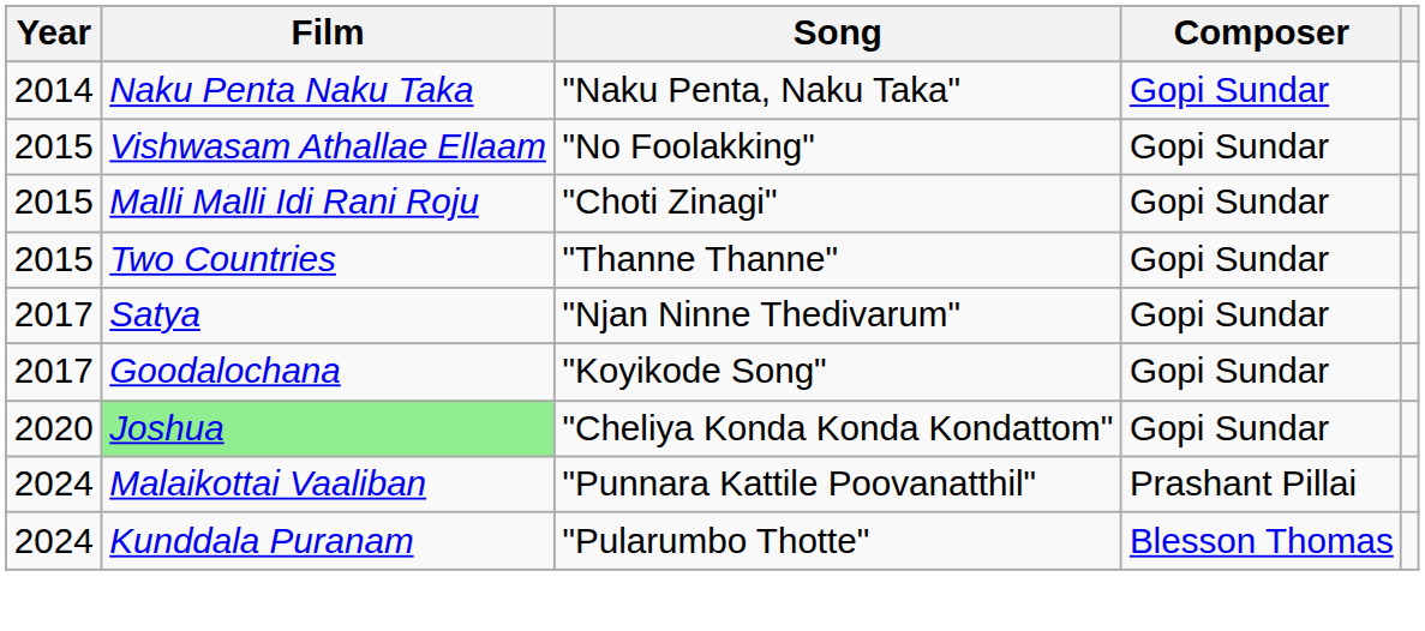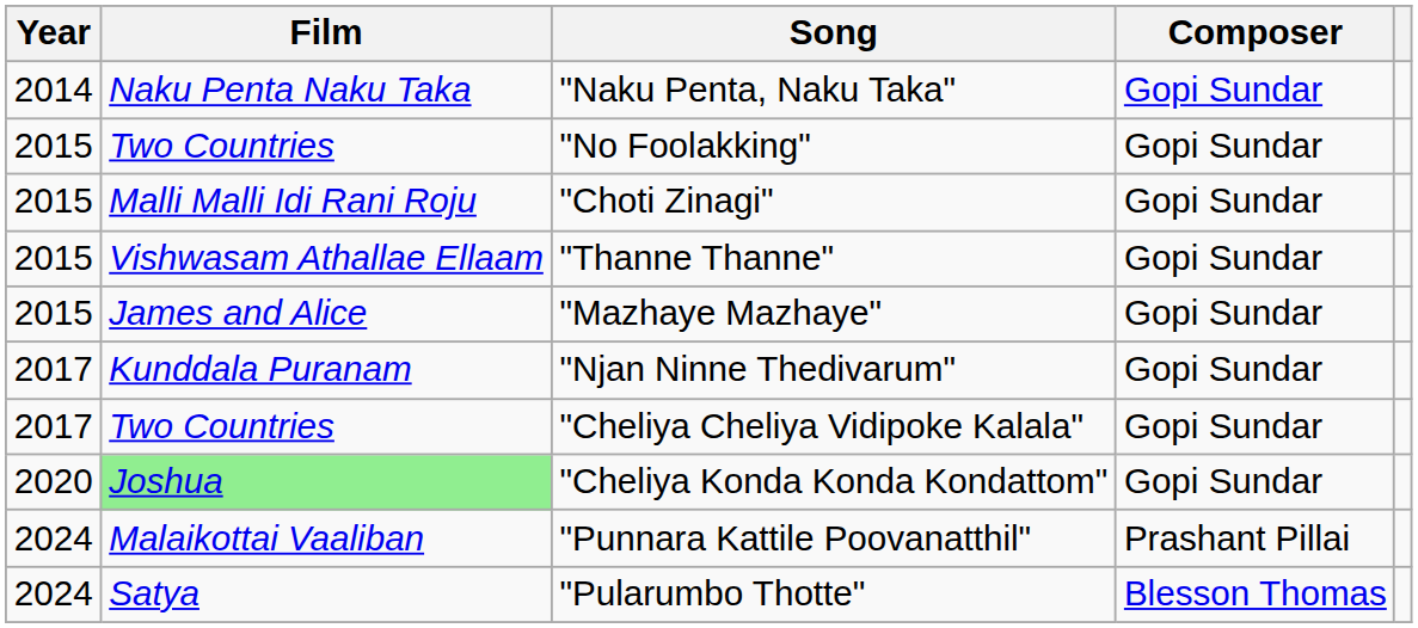 <table class = "sortable wikitable">
 <tr>
 <th scope="col">Year</th>
 <th scope="col">Film</th>
 <th scope="col">Song</th>
 <th scope="col">Composer</th>
 <th scope="col" class="unsortable"></th>
 </tr>
 <tr>
 <td>2014</td>
 <td><em><a href='#'>Naku Penta Naku Taka</a></em></td>
 <td>"Naku Penta, Naku Taka"</td>
 <td><a href='#'>Gopi Sundar</a></td>
 <td></td>
 </tr>
 <tr>
 <td>2015</td>
-<td><em><a href='#'>Vishwasam Athallae Ellaam</a></em></td>
+<td><em><a href='#'>Two Countries</a></em></td>
 <td>"No Foolakking"</td>
 <td>Gopi Sundar</td>
 <td></td>
 </tr>
 <tr>
 <td>2015</td>
 <td><em><a href='#'>Malli Malli Idi Rani Roju</a></em></td>
 <td>"Choti Zinagi"</td>
 <td>Gopi Sundar</td>
 <td></td>
 </tr>
 <tr>
 <td>2015</td>
-<td><em><a href='#'>Two Countries</a></em></td>
+<td><em><a href='#'>Vishwasam Athallae Ellaam</a></em></td>
 <td>"Thanne Thanne"</td>
 <td>Gopi Sundar</td>
 <td></td>
 </tr>
 <tr>
+<td>2015</td>
+<td><em><a href='#'>James and Alice</a></em></td>
+<td>"Mazhaye Mazhaye"</td>
+<td>Gopi Sundar</td>
+<td></td>
+</tr>
+<tr>
 <td>2017</td>
-<td><em><a href='#'>Satya</a></em></td>
+<td><em><a href='#'>Kunddala Puranam</a></em></td>
 <td>"Njan Ninne Thedivarum"</td>
 <td>Gopi Sundar</td>
 <td></td>
 </tr>
 <tr>
 <td>2017</td>
-<td><em><a href='#'>Goodalochana</a></em></td>
-<td>"Koyikode Song"</td>
+<td><em><a href='#'>Two Countries</a></em></td>
+<td>"Cheliya Cheliya Vidipoke Kalala"</td>
 <td>Gopi Sundar</td>
 <td></td>
 </tr>
 <tr>
 <td>2020</td>
 <td style="background: lightgreen;"><em><a href='#'>Joshua</a></em></td>
 <td>"Cheliya Konda Konda Kondattom"</td>
 <td>Gopi Sundar</td>
 <td></td>
 </tr>
 <tr>
 <td>2024</td>
 <td><em><a href='#'>Malaikottai Vaaliban</a></em></td>
 <td>"Punnara Kattile Poovanatthil"</td>
 <td>Prashant Pillai</td>
 <td></td>
 </tr>
 <tr>
 <td>2024</td>
-<td><em><a href='#'>Kunddala Puranam</a></em></td>
+<td><em><a href='#'>Satya</a></em></td>
 <td>"Pularumbo Thotte"</td>
 <td><a href='#'>Blesson Thomas</a></td>
 <td></td>
 </tr>
 </table>
